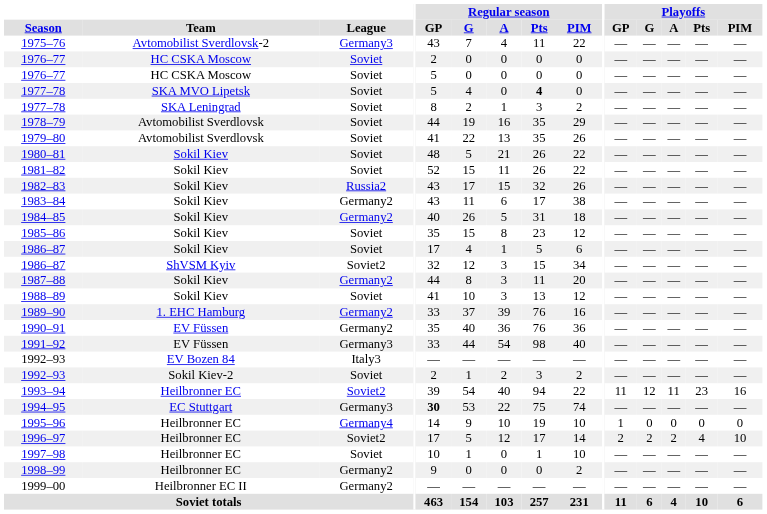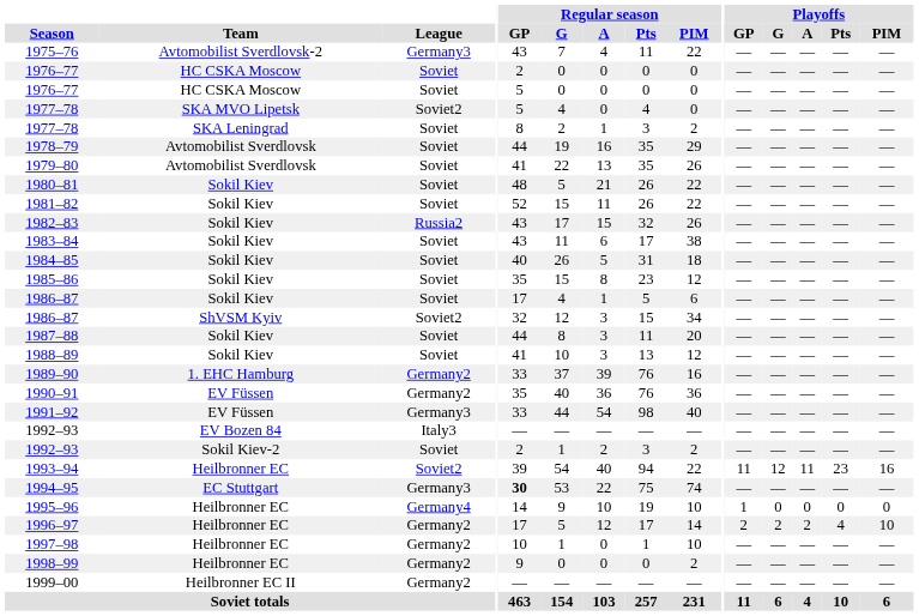 <table border="0" cellpadding="1" cellspacing="0" style="text-align:center; width:60em">
 <tr bgcolor="#e0e0e0">
 <th colspan="3" bgcolor="#ffffff"></th>
 <th rowspan="99" bgcolor="#ffffff"></th>
 <th colspan="5"><a href='#'>Regular season</a></th>
 <th rowspan="99" bgcolor="#ffffff"></th>
 <th colspan="5"><a href='#'>Playoffs</a></th>
 </tr>
 <tr bgcolor="#e0e0e0">
 <th><a href='#'>Season</a></th>
 <th>Team</th>
 <th>League</th>
 <th>GP</th>
 <th><a href='#'>G</a></th>
 <th><a href='#'>A</a></th>
 <th><a href='#'>Pts</a></th>
 <th><a href='#'>PIM</a></th>
 <th>GP</th>
 <th>G</th>
 <th>A</th>
 <th>Pts</th>
 <th>PIM</th>
 </tr>
 <tr>
 <td><a href='#'>1975–76</a></td>
 <td><a href='#'>Avtomobilist Sverdlovsk</a>-2</td>
 <td><a href='#'>Germany3</a></td>
 <td>43</td>
 <td>7</td>
 <td>4</td>
 <td>11</td>
 <td>22</td>
 <td>—</td>
 <td>—</td>
 <td>—</td>
 <td>—</td>
 <td>—</td>
 </tr>
 <tr bgcolor="#f0f0f0">
 <td><a href='#'>1976–77</a></td>
 <td><a href='#'>HC CSKA Moscow</a></td>
 <td><a href='#'>Soviet</a></td>
 <td>2</td>
 <td>0</td>
 <td>0</td>
 <td>0</td>
 <td>0</td>
 <td>—</td>
 <td>—</td>
 <td>—</td>
 <td>—</td>
 <td>—</td>
 </tr>
 <tr>
 <td><a href='#'>1976–77</a></td>
 <td>HC CSKA Moscow</td>
 <td>Soviet</td>
 <td>5</td>
 <td>0</td>
 <td>0</td>
 <td>0</td>
 <td>0</td>
 <td>—</td>
 <td>—</td>
 <td>—</td>
 <td>—</td>
 <td>—</td>
 </tr>
 <tr bgcolor="#f0f0f0">
 <td><a href='#'>1977–78</a></td>
 <td><a href='#'>SKA MVO Lipetsk</a></td>
-<td>Soviet</td>
+<td>Soviet2</td>
 <td>5</td>
 <td>4</td>
 <td>0</td>
-<td><strong>4</strong></td>
+<td>4</td>
 <td>0</td>
 <td>—</td>
 <td>—</td>
 <td>—</td>
 <td>—</td>
 <td>—</td>
 </tr>
 <tr>
 <td><a href='#'>1977–78</a></td>
 <td><a href='#'>SKA Leningrad</a></td>
 <td>Soviet</td>
 <td>8</td>
 <td>2</td>
 <td>1</td>
 <td>3</td>
 <td>2</td>
 <td>—</td>
 <td>—</td>
 <td>—</td>
 <td>—</td>
 <td>—</td>
 </tr>
 <tr bgcolor="#f0f0f0">
 <td><a href='#'>1978–79</a></td>
 <td>Avtomobilist Sverdlovsk</td>
 <td>Soviet</td>
 <td>44</td>
 <td>19</td>
 <td>16</td>
 <td>35</td>
 <td>29</td>
 <td>—</td>
 <td>—</td>
 <td>—</td>
 <td>—</td>
 <td>—</td>
 </tr>
 <tr>
 <td><a href='#'>1979–80</a></td>
 <td>Avtomobilist Sverdlovsk</td>
 <td>Soviet</td>
 <td>41</td>
 <td>22</td>
 <td>13</td>
 <td>35</td>
 <td>26</td>
 <td>—</td>
 <td>—</td>
 <td>—</td>
 <td>—</td>
 <td>—</td>
 </tr>
 <tr bgcolor="#f0f0f0">
 <td><a href='#'>1980–81</a></td>
 <td><a href='#'>Sokil Kiev</a></td>
 <td>Soviet</td>
 <td>48</td>
 <td>5</td>
 <td>21</td>
 <td>26</td>
 <td>22</td>
 <td>—</td>
 <td>—</td>
 <td>—</td>
 <td>—</td>
 <td>—</td>
 </tr>
 <tr>
 <td><a href='#'>1981–82</a></td>
 <td>Sokil Kiev</td>
 <td>Soviet</td>
 <td>52</td>
 <td>15</td>
 <td>11</td>
 <td>26</td>
 <td>22</td>
 <td>—</td>
 <td>—</td>
 <td>—</td>
 <td>—</td>
 <td>—</td>
 </tr>
 <tr bgcolor="#f0f0f0">
 <td><a href='#'>1982–83</a></td>
 <td>Sokil Kiev</td>
 <td><a href='#'>Russia2</a></td>
 <td>43</td>
 <td>17</td>
 <td>15</td>
 <td>32</td>
 <td>26</td>
 <td>—</td>
 <td>—</td>
 <td>—</td>
 <td>—</td>
 <td>—</td>
 </tr>
 <tr>
 <td><a href='#'>1983–84</a></td>
 <td>Sokil Kiev</td>
-<td>Germany2</td>
+<td>Soviet</td>
 <td>43</td>
 <td>11</td>
 <td>6</td>
 <td>17</td>
 <td>38</td>
 <td>—</td>
 <td>—</td>
 <td>—</td>
 <td>—</td>
 <td>—</td>
 </tr>
 <tr bgcolor="#f0f0f0">
 <td><a href='#'>1984–85</a></td>
 <td>Sokil Kiev</td>
-<td><a href='#'>Germany2</a></td>
+<td>Soviet</td>
 <td>40</td>
 <td>26</td>
 <td>5</td>
 <td>31</td>
 <td>18</td>
 <td>—</td>
 <td>—</td>
 <td>—</td>
 <td>—</td>
 <td>—</td>
 </tr>
 <tr>
 <td><a href='#'>1985–86</a></td>
 <td>Sokil Kiev</td>
 <td>Soviet</td>
 <td>35</td>
 <td>15</td>
 <td>8</td>
 <td>23</td>
 <td>12</td>
 <td>—</td>
 <td>—</td>
 <td>—</td>
 <td>—</td>
 <td>—</td>
 </tr>
 <tr bgcolor="#f0f0f0">
 <td><a href='#'>1986–87</a></td>
 <td>Sokil Kiev</td>
 <td>Soviet</td>
 <td>17</td>
 <td>4</td>
 <td>1</td>
 <td>5</td>
 <td>6</td>
 <td>—</td>
 <td>—</td>
 <td>—</td>
 <td>—</td>
 <td>—</td>
 </tr>
 <tr>
 <td><a href='#'>1986–87</a></td>
 <td><a href='#'>ShVSM Kyiv</a></td>
 <td>Soviet2</td>
 <td>32</td>
 <td>12</td>
 <td>3</td>
 <td>15</td>
 <td>34</td>
 <td>—</td>
 <td>—</td>
 <td>—</td>
 <td>—</td>
 <td>—</td>
 </tr>
 <tr bgcolor="#f0f0f0">
 <td><a href='#'>1987–88</a></td>
 <td>Sokil Kiev</td>
-<td><a href='#'>Germany2</a></td>
+<td>Soviet</td>
 <td>44</td>
 <td>8</td>
 <td>3</td>
 <td>11</td>
 <td>20</td>
 <td>—</td>
 <td>—</td>
 <td>—</td>
 <td>—</td>
 <td>—</td>
 </tr>
 <tr>
 <td><a href='#'>1988–89</a></td>
 <td>Sokil Kiev</td>
 <td>Soviet</td>
 <td>41</td>
 <td>10</td>
 <td>3</td>
 <td>13</td>
 <td>12</td>
 <td>—</td>
 <td>—</td>
 <td>—</td>
 <td>—</td>
 <td>—</td>
 </tr>
 <tr bgcolor="#f0f0f0">
 <td><a href='#'>1989–90</a></td>
 <td><a href='#'>1. EHC Hamburg</a></td>
 <td><a href='#'>Germany2</a></td>
 <td>33</td>
 <td>37</td>
 <td>39</td>
 <td>76</td>
 <td>16</td>
 <td>—</td>
 <td>—</td>
 <td>—</td>
 <td>—</td>
 <td>—</td>
 </tr>
 <tr>
 <td><a href='#'>1990–91</a></td>
 <td><a href='#'>EV Füssen</a></td>
 <td>Germany2</td>
 <td>35</td>
 <td>40</td>
 <td>36</td>
 <td>76</td>
 <td>36</td>
 <td>—</td>
 <td>—</td>
 <td>—</td>
 <td>—</td>
 <td>—</td>
 </tr>
 <tr bgcolor="#f0f0f0">
 <td><a href='#'>1991–92</a></td>
 <td>EV Füssen</td>
 <td>Germany3</td>
 <td>33</td>
 <td>44</td>
 <td>54</td>
 <td>98</td>
 <td>40</td>
 <td>—</td>
 <td>—</td>
 <td>—</td>
 <td>—</td>
 <td>—</td>
 </tr>
 <tr>
 <td>1992–93</td>
 <td><a href='#'>EV Bozen 84</a></td>
 <td>Italy3</td>
 <td>—</td>
 <td>—</td>
 <td>—</td>
 <td>—</td>
 <td>—</td>
 <td>—</td>
 <td>—</td>
 <td>—</td>
 <td>—</td>
 <td>—</td>
 </tr>
 <tr bgcolor="#f0f0f0">
 <td><a href='#'>1992–93</a></td>
 <td>Sokil Kiev-2</td>
 <td>Soviet</td>
 <td>2</td>
 <td>1</td>
 <td>2</td>
 <td>3</td>
 <td>2</td>
 <td>—</td>
 <td>—</td>
 <td>—</td>
 <td>—</td>
 <td>—</td>
 </tr>
 <tr>
 <td><a href='#'>1993–94</a></td>
 <td><a href='#'>Heilbronner EC</a></td>
 <td><a href='#'>Soviet2</a></td>
 <td>39</td>
 <td>54</td>
 <td>40</td>
 <td>94</td>
 <td>22</td>
 <td>11</td>
 <td>12</td>
 <td>11</td>
 <td>23</td>
 <td>16</td>
 </tr>
 <tr bgcolor="#f0f0f0">
 <td><a href='#'>1994–95</a></td>
 <td><a href='#'>EC Stuttgart</a></td>
 <td>Germany3</td>
 <td><strong>30</strong></td>
 <td>53</td>
 <td>22</td>
 <td>75</td>
 <td>74</td>
 <td>—</td>
 <td>—</td>
 <td>—</td>
 <td>—</td>
 <td>—</td>
 </tr>
 <tr>
 <td><a href='#'>1995–96</a></td>
 <td>Heilbronner EC</td>
 <td><a href='#'>Germany4</a></td>
 <td>14</td>
 <td>9</td>
 <td>10</td>
 <td>19</td>
 <td>10</td>
 <td>1</td>
 <td>0</td>
 <td>0</td>
 <td>0</td>
 <td>0</td>
 </tr>
 <tr bgcolor="#f0f0f0">
 <td><a href='#'>1996–97</a></td>
 <td>Heilbronner EC</td>
-<td>Soviet2</td>
+<td>Germany2</td>
 <td>17</td>
 <td>5</td>
 <td>12</td>
 <td>17</td>
 <td>14</td>
 <td>2</td>
 <td>2</td>
 <td>2</td>
 <td>4</td>
 <td>10</td>
 </tr>
 <tr>
 <td><a href='#'>1997–98</a></td>
 <td>Heilbronner EC</td>
-<td>Soviet</td>
+<td>Germany2</td>
 <td>10</td>
 <td>1</td>
 <td>0</td>
 <td>1</td>
 <td>10</td>
 <td>—</td>
 <td>—</td>
 <td>—</td>
 <td>—</td>
 <td>—</td>
 </tr>
 <tr bgcolor="#f0f0f0">
 <td><a href='#'>1998–99</a></td>
 <td>Heilbronner EC</td>
 <td>Germany2</td>
 <td>9</td>
 <td>0</td>
 <td>0</td>
 <td>0</td>
 <td>2</td>
 <td>—</td>
 <td>—</td>
 <td>—</td>
 <td>—</td>
 <td>—</td>
 </tr>
 <tr>
 <td>1999–00</td>
 <td>Heilbronner EC II</td>
 <td>Germany2</td>
 <td>—</td>
 <td>—</td>
 <td>—</td>
 <td>—</td>
 <td>—</td>
 <td>—</td>
 <td>—</td>
 <td>—</td>
 <td>—</td>
 <td>—</td>
 </tr>
 <tr>
 </tr>
 <tr ALIGN="center" bgcolor="#e0e0e0">
 <th colspan="3">Soviet totals</th>
 <th ALIGN="center">463</th>
 <th ALIGN="center">154</th>
 <th ALIGN="center">103</th>
 <th ALIGN="center">257</th>
 <th ALIGN="center">231</th>
 <th ALIGN="center">11</th>
 <th ALIGN="center">6</th>
 <th ALIGN="center">4</th>
 <th ALIGN="center">10</th>
 <th ALIGN="center">6</th>
 </tr>
 </table>
